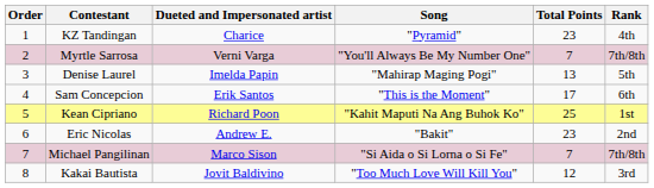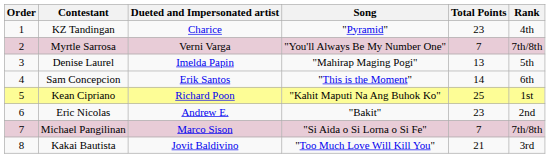 <table class="wikitable" style="text-align:center; line-height:17px; width:auto;">
 <tr>
 <th>Order</th>
 <th>Contestant</th>
 <th>Dueted and Impersonated artist</th>
 <th>Song</th>
 <th>Total Points</th>
 <th>Rank</th>
 </tr>
 <tr>
 <td>1</td>
 <td>KZ Tandingan</td>
 <td><a href='#'>Charice</a></td>
 <td>"<a href='#'>Pyramid</a>"</td>
 <td>23</td>
 <td>4th</td>
 </tr>
 <tr>
 <td style="background:#E8CCD7;">2</td>
 <td style="background:#E8CCD7;">Myrtle Sarrosa</td>
 <td style="background:#E8CCD7;">Verni Varga</td>
 <td style="background:#E8CCD7;">"You'll Always Be My Number One"</td>
 <td style="background:#E8CCD7;">7</td>
 <td style="background:#E8CCD7;">7th/8th</td>
 </tr>
 <tr>
 <td>3</td>
 <td>Denise Laurel</td>
 <td><a href='#'>Imelda Papin</a></td>
 <td>"Mahirap Maging Pogi"</td>
 <td>13</td>
 <td>5th</td>
 </tr>
 <tr>
 <td>4</td>
 <td>Sam Concepcion</td>
 <td><a href='#'>Erik Santos</a></td>
 <td>"<a href='#'>This is the Moment</a>"</td>
-<td>17</td>
+<td>14</td>
 <td>6th</td>
 </tr>
 <tr>
 <td style="background:#FDFD96;">5</td>
 <td style="background:#FDFD96;">Kean Cipriano</td>
 <td style="background:#FDFD96;"><a href='#'>Richard Poon</a></td>
 <td style="background:#FDFD96;">"Kahit Maputi Na Ang Buhok Ko"</td>
 <td style="background:#FDFD96;">25</td>
 <td style="background:#FDFD96;">1st</td>
 </tr>
 <tr>
 <td>6</td>
 <td>Eric Nicolas</td>
 <td><a href='#'>Andrew E.</a></td>
 <td>"Bakit"</td>
 <td>23</td>
 <td>2nd</td>
 </tr>
 <tr>
 <td style="background:#E8CCD7;">7</td>
 <td style="background:#E8CCD7;">Michael Pangilinan</td>
 <td style="background:#E8CCD7;"><a href='#'>Marco Sison</a></td>
 <td style="background:#E8CCD7;">"Si Aida o Si Lorna o Si Fe"</td>
 <td style="background:#E8CCD7;">7</td>
 <td style="background:#E8CCD7;">7th/8th</td>
 </tr>
 <tr>
 <td>8</td>
 <td>Kakai Bautista</td>
 <td><a href='#'>Jovit Baldivino</a></td>
 <td>"<a href='#'>Too Much Love Will Kill You</a>"</td>
-<td>12</td>
+<td>21</td>
 <td>3rd</td>
 </tr>
 </table>
